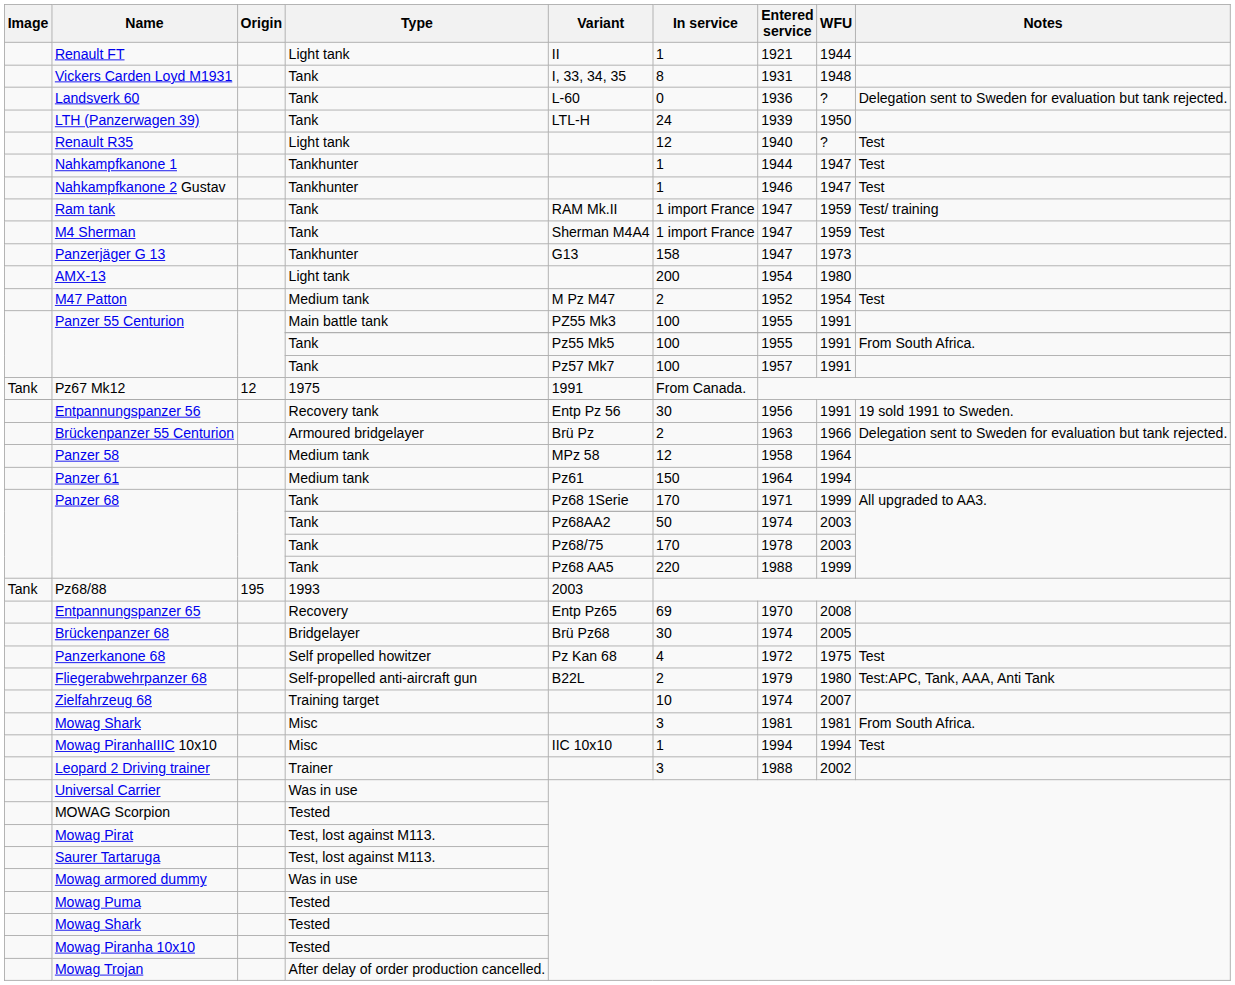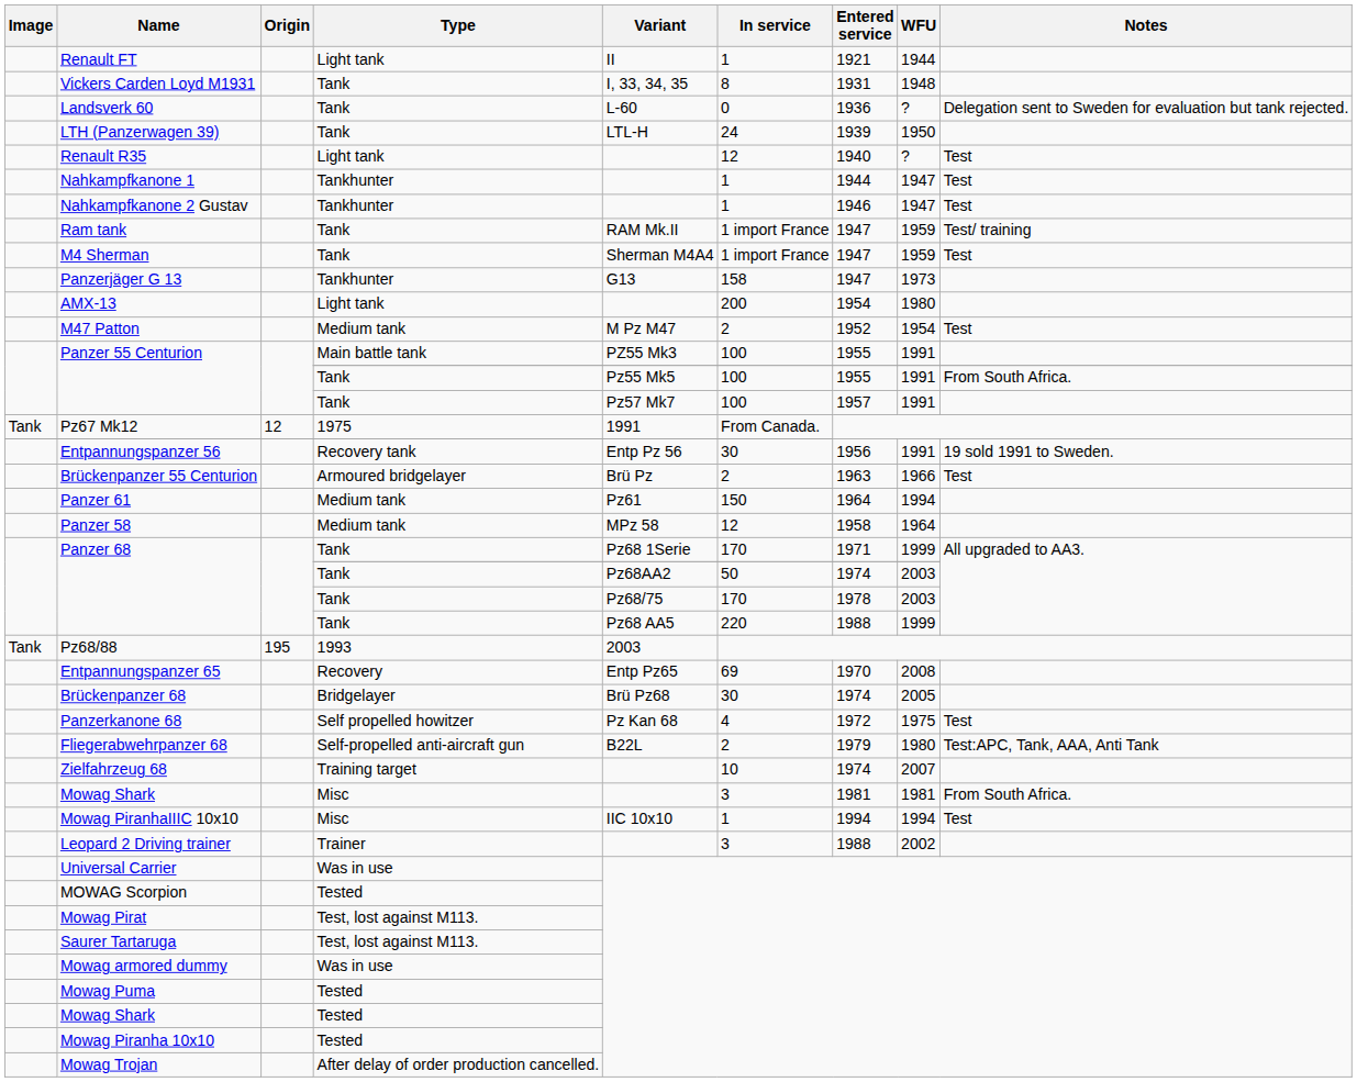 <table class="wikitable">
 <tr>
 <th style="text-align:center; ">Image</th>
 <th style="text-align:center; ">Name</th>
 <th style="text-align: center; ">Origin</th>
 <th style="text-align:l center; ">Type</th>
 <th style="text-align:l center; ">Variant</th>
 <th style="text-align: center; ">In service</th>
 <th style="text-align:l center; ">Entered<br>service</th>
 <th style="text-align: center; ">WFU</th>
 <th style="text-align: center; ">Notes</th>
 </tr>
 <tr valign="top">
 <td></td>
 <td><a href='#'>Renault FT</a></td>
 <td></td>
 <td>Light tank</td>
 <td>II</td>
 <td>1</td>
 <td>1921</td>
 <td>1944</td>
 <td></td>
 </tr>
 <tr valign="top">
 <td></td>
 <td><a href='#'>Vickers Carden Loyd M1931</a></td>
 <td></td>
 <td>Tank</td>
 <td>I, 33, 34, 35</td>
 <td>8</td>
 <td>1931</td>
 <td>1948</td>
 <td></td>
 </tr>
 <tr valign="top">
 <td></td>
 <td><a href='#'>Landsverk 60</a></td>
 <td></td>
 <td>Tank</td>
 <td>L-60</td>
 <td>0</td>
 <td>1936</td>
 <td>?</td>
 <td>Delegation sent to Sweden for evaluation but tank rejected.</td>
 </tr>
 <tr valign="top">
 <td></td>
 <td><a href='#'>LTH (Panzerwagen 39)</a></td>
 <td></td>
 <td>Tank</td>
 <td>LTL-H</td>
 <td>24</td>
 <td>1939</td>
 <td>1950</td>
 <td></td>
 </tr>
 <tr valign="top">
 <td></td>
 <td><a href='#'>Renault R35</a></td>
 <td></td>
 <td>Light tank</td>
 <td></td>
 <td>12</td>
 <td>1940</td>
 <td>?</td>
 <td>Test</td>
 </tr>
 <tr valign="top">
 <td></td>
 <td><a href='#'>Nahkampfkanone 1</a></td>
 <td></td>
 <td>Tankhunter</td>
 <td></td>
 <td>1</td>
 <td>1944</td>
 <td>1947</td>
 <td>Test</td>
 </tr>
 <tr valign="top">
 <td></td>
 <td><a href='#'>Nahkampfkanone 2</a> Gustav</td>
 <td></td>
 <td>Tankhunter</td>
 <td></td>
 <td>1</td>
 <td>1946</td>
 <td>1947</td>
 <td>Test</td>
 </tr>
 <tr valign="top">
 <td></td>
 <td><a href='#'>Ram tank</a></td>
 <td></td>
 <td>Tank</td>
 <td>RAM Mk.II</td>
 <td>1 import France</td>
 <td>1947</td>
 <td>1959</td>
 <td>Test/ training</td>
 </tr>
 <tr valign="top">
 <td></td>
 <td><a href='#'>M4 Sherman</a></td>
 <td></td>
 <td>Tank</td>
 <td>Sherman M4A4</td>
 <td>1 import France</td>
 <td>1947</td>
 <td>1959</td>
 <td>Test</td>
 </tr>
 <tr>
 <td></td>
 <td><a href='#'>Panzerjäger G 13</a></td>
 <td></td>
 <td>Tankhunter</td>
 <td>G13</td>
 <td>158</td>
 <td>1947</td>
 <td>1973</td>
 <td></td>
 </tr>
 <tr>
 <td></td>
 <td><a href='#'>AMX-13</a></td>
 <td></td>
 <td>Light tank</td>
 <td></td>
 <td>200</td>
 <td>1954</td>
 <td>1980</td>
 <td></td>
 </tr>
 <tr>
 <td></td>
 <td><a href='#'>M47 Patton</a></td>
 <td></td>
 <td>Medium tank</td>
 <td>M Pz M47</td>
 <td>2</td>
 <td>1952</td>
 <td>1954</td>
 <td>Test</td>
 </tr>
 <tr valign="top">
 <td rowspan="4"></td>
 <td rowspan="4"><a href='#'>Panzer 55 Centurion</a></td>
 <td rowspan="4"></td>
 <td>Main battle tank</td>
 <td>PZ55 Mk3</td>
 <td>100</td>
 <td>1955</td>
 <td>1991</td>
 <td></td>
 </tr>
 <tr>
 </tr>
 <tr valign="top">
 <td>Tank</td>
 <td>Pz55 Mk5</td>
 <td>100</td>
 <td>1955</td>
 <td>1991</td>
 <td>From South Africa.</td>
 </tr>
 <tr valign="top">
 <td>Tank</td>
 <td>Pz57 Mk7</td>
 <td>100</td>
 <td>1957</td>
 <td>1991</td>
 <td></td>
 </tr>
 <tr>
 <td>Tank</td>
 <td>Pz67 Mk12</td>
 <td>12</td>
 <td>1975</td>
 <td>1991</td>
 <td>From Canada.</td>
 </tr>
 <tr>
 </tr>
 <tr valign="top">
 <td></td>
 <td><a href='#'>Entpannungspanzer 56</a></td>
 <td></td>
 <td>Recovery tank</td>
 <td>Entp Pz 56</td>
 <td>30</td>
 <td>1956</td>
 <td>1991</td>
 <td>19 sold 1991 to Sweden.</td>
 </tr>
 <tr>
 <td></td>
 <td><a href='#'>Brückenpanzer 55 Centurion</a></td>
 <td></td>
 <td>Armoured bridgelayer</td>
 <td>Brü Pz</td>
 <td>2</td>
 <td>1963</td>
 <td>1966</td>
-<td>Delegation sent to Sweden for evaluation but tank rejected.</td>
+<td>Test</td>
+</tr>
+<tr valign="top">
+<td></td>
+<td><a href='#'>Panzer 61</a></td>
+<td></td>
+<td>Medium tank</td>
+<td>Pz61</td>
+<td>150</td>
+<td>1964</td>
+<td>1994</td>
+<td></td>
 </tr>
 <tr valign="top">
 <td></td>
 <td><a href='#'>Panzer 58</a></td>
 <td></td>
 <td>Medium tank</td>
 <td>MPz 58</td>
 <td>12</td>
 <td>1958</td>
 <td>1964</td>
-<td></td>
-</tr>
-<tr valign="top">
-<td></td>
-<td><a href='#'>Panzer 61</a></td>
-<td></td>
-<td>Medium tank</td>
-<td>Pz61</td>
-<td>150</td>
-<td>1964</td>
-<td>1994</td>
 <td></td>
 </tr>
 <tr valign="top">
 <td rowspan="5"></td>
 <td rowspan="5"><a href='#'>Panzer 68</a></td>
 <td rowspan="5"></td>
 <td>Tank</td>
 <td>Pz68 1Serie</td>
 <td>170</td>
 <td>1971</td>
 <td>1999</td>
 <td rowspan="5">All upgraded to AA3.</td>
 </tr>
 <tr>
 </tr>
 <tr valign="top">
 <td>Tank</td>
 <td>Pz68AA2</td>
 <td>50</td>
 <td>1974</td>
 <td>2003</td>
 </tr>
 <tr>
 <td>Tank</td>
 <td>Pz68/75</td>
 <td>170</td>
 <td>1978</td>
 <td>2003</td>
 </tr>
 <tr valign="top">
 <td>Tank</td>
 <td>Pz68 AA5</td>
 <td>220</td>
 <td>1988</td>
 <td>1999</td>
 </tr>
 <tr valign="top">
 <td>Tank</td>
 <td>Pz68/88</td>
 <td>195</td>
 <td>1993</td>
 <td>2003</td>
 </tr>
 <tr valign="top">
 <td></td>
 <td><a href='#'>Entpannungspanzer 65</a></td>
 <td></td>
 <td>Recovery</td>
 <td>Entp Pz65</td>
 <td>69</td>
 <td>1970</td>
 <td>2008</td>
 <td></td>
 </tr>
 <tr valign="top">
 <td></td>
 <td><a href='#'>Brückenpanzer 68</a></td>
 <td></td>
 <td>Bridgelayer</td>
 <td>Brü Pz68</td>
 <td>30</td>
 <td>1974</td>
 <td>2005</td>
 <td></td>
 </tr>
 <tr valign="top">
 <td></td>
 <td><a href='#'>Panzerkanone 68</a></td>
 <td></td>
 <td>Self propelled howitzer</td>
 <td>Pz Kan 68</td>
 <td>4</td>
 <td>1972</td>
 <td>1975</td>
 <td>Test</td>
 </tr>
 <tr valign="top">
 <td></td>
 <td><a href='#'>Fliegerabwehrpanzer 68</a></td>
 <td></td>
 <td>Self-propelled anti-aircraft gun</td>
 <td>B22L</td>
 <td>2</td>
 <td>1979</td>
 <td>1980</td>
 <td>Test:APC, Tank, AAA, Anti Tank</td>
 </tr>
 <tr valign="top">
 <td></td>
 <td><a href='#'>Zielfahrzeug 68</a></td>
 <td></td>
 <td>Training target</td>
 <td></td>
 <td>10</td>
 <td>1974</td>
 <td>2007</td>
 <td></td>
 </tr>
 <tr valign="top">
 <td></td>
 <td><a href='#'>Mowag Shark</a></td>
 <td></td>
 <td>Misc</td>
 <td></td>
 <td>3</td>
 <td>1981</td>
 <td>1981</td>
 <td>From South Africa.</td>
 </tr>
 <tr valign="top">
 <td></td>
 <td><a href='#'>Mowag PiranhaIIIC</a> 10x10</td>
 <td></td>
 <td>Misc</td>
 <td>IIC 10x10</td>
 <td>1</td>
 <td>1994</td>
 <td>1994</td>
 <td>Test</td>
 </tr>
 <tr valign="top">
 <td></td>
 <td><a href='#'>Leopard 2 Driving trainer</a></td>
 <td></td>
 <td>Trainer</td>
 <td></td>
 <td>3</td>
 <td>1988</td>
 <td>2002</td>
 <td></td>
 </tr>
 <tr valign="top">
 <td></td>
 <td><a href='#'>Universal Carrier</a></td>
 <td></td>
 <td>Was in use</td>
 </tr>
 <tr valign="top">
 <td></td>
 <td>MOWAG Scorpion</td>
 <td></td>
 <td>Tested</td>
 </tr>
 <tr valign="top">
 <td></td>
 <td><a href='#'>Mowag Pirat</a></td>
 <td></td>
 <td>Test, lost against M113.</td>
 </tr>
 <tr valign="top">
 <td></td>
 <td><a href='#'>Saurer Tartaruga</a></td>
 <td></td>
 <td>Test, lost against M113.</td>
 </tr>
 <tr valign="top">
 <td></td>
 <td><a href='#'>Mowag armored dummy</a></td>
 <td></td>
 <td>Was in use</td>
 </tr>
 <tr valign="top">
 <td></td>
 <td><a href='#'>Mowag Puma</a></td>
 <td></td>
 <td>Tested</td>
 </tr>
 <tr>
 <td></td>
 <td><a href='#'>Mowag Shark</a></td>
 <td></td>
 <td>Tested</td>
 </tr>
 <tr valign="top">
 <td></td>
 <td><a href='#'>Mowag Piranha 10x10</a></td>
 <td></td>
 <td>Tested</td>
 </tr>
 <tr>
 <td></td>
 <td><a href='#'>Mowag Trojan</a></td>
 <td></td>
 <td>After delay of order production cancelled.</td>
 </tr>
 </table>
